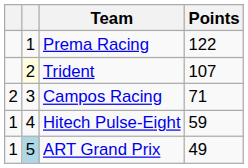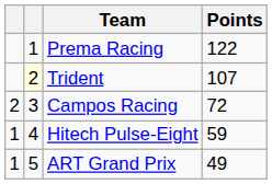 <table class="wikitable" style="font-size: 85%;">
 <tr>
 <th></th>
 <th></th>
 <th>Team</th>
 <th>Points</th>
 </tr>
 <tr>
 <td align="left"></td>
 <td align="center">1</td>
 <td> <a href='#'>Prema Racing</a></td>
 <td>122</td>
 </tr>
 <tr>
 <td align="left"></td>
 <td align="center" style="background: lightyellow;">2</td>
 <td> <a href='#'>Trident</a></td>
 <td>107</td>
 </tr>
 <tr>
 <td align="left"> 2</td>
 <td align="center">3</td>
 <td> <a href='#'>Campos Racing</a></td>
-<td>71</td>
+<td>72</td>
 </tr>
 <tr>
 <td align="left"> 1</td>
 <td align="center">4</td>
 <td> <a href='#'>Hitech Pulse-Eight</a></td>
 <td>59</td>
 </tr>
 <tr>
 <td align="left"> 1</td>
-<td align="center" style="background: lightblue;">5</td>
+<td align="center">5</td>
 <td> <a href='#'>ART Grand Prix</a></td>
 <td>49</td>
 </tr>
 </table>
